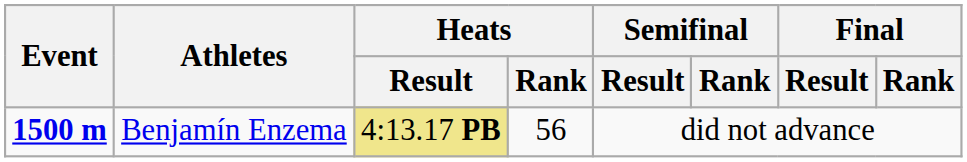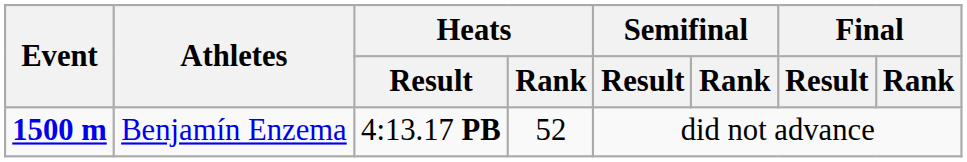 <table class="wikitable" border="1" style="font-size:90%">
 <tr>
 <th rowspan="2">Event</th>
 <th rowspan="2">Athletes</th>
 <th colspan="2">Heats</th>
 <th colspan="2">Semifinal</th>
 <th colspan="2">Final</th>
 </tr>
 <tr>
 <th>Result</th>
 <th>Rank</th>
 <th>Result</th>
 <th>Rank</th>
 <th>Result</th>
 <th>Rank</th>
 </tr>
 <tr>
 <td><strong><a href='#'>1500 m</a></strong></td>
 <td><a href='#'>Benjamín Enzema</a></td>
-<td align=center style="background: khaki;">4:13.17 <strong>PB</strong></td>
-<td align=center>56</td>
+<td align=center>4:13.17 <strong>PB</strong></td>
+<td align=center>52</td>
 <td align=center colspan=4>did not advance</td>
 </tr>
 </table>
